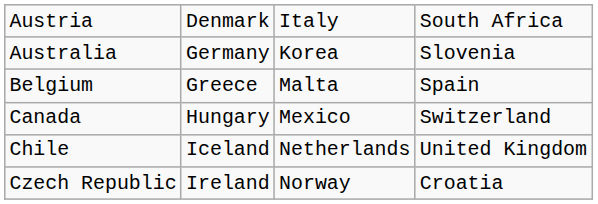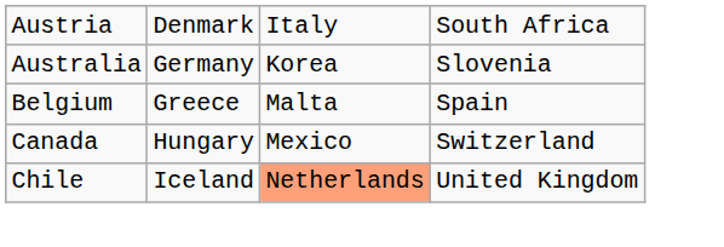 <table class="wikitable">
 <tr>
 <td>Austria</td>
 <td>Denmark</td>
 <td>Italy</td>
 <td>South Africa</td>
 </tr>
 <tr>
 <td>Australia</td>
 <td>Germany</td>
 <td>Korea</td>
 <td>Slovenia</td>
 </tr>
 <tr>
 <td>Belgium</td>
 <td>Greece</td>
 <td>Malta</td>
 <td>Spain</td>
 </tr>
 <tr>
 <td>Canada</td>
 <td>Hungary</td>
 <td>Mexico</td>
 <td>Switzerland</td>
 </tr>
 <tr>
 <td>Chile</td>
 <td>Iceland</td>
-<td>Netherlands</td>
+<td style="background: lightsalmon;">Netherlands</td>
 <td>United Kingdom</td>
 </tr>
-<tr>
-<td>Czech Republic</td>
-<td>Ireland</td>
-<td>Norway</td>
-<td>Croatia</td>
-</tr>
 </table>
